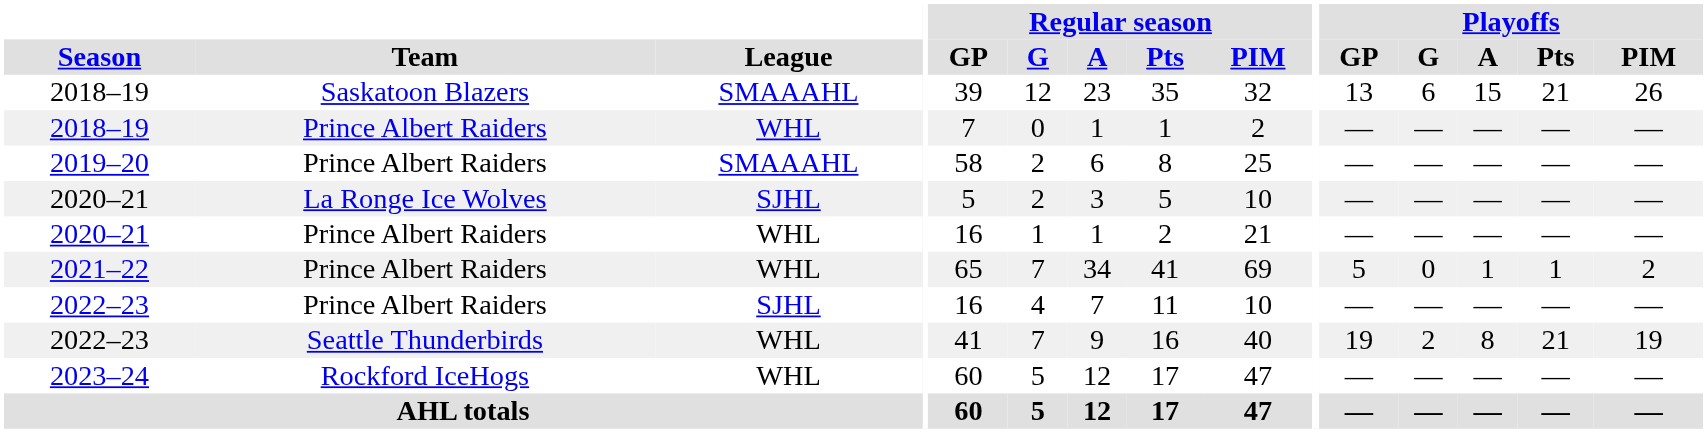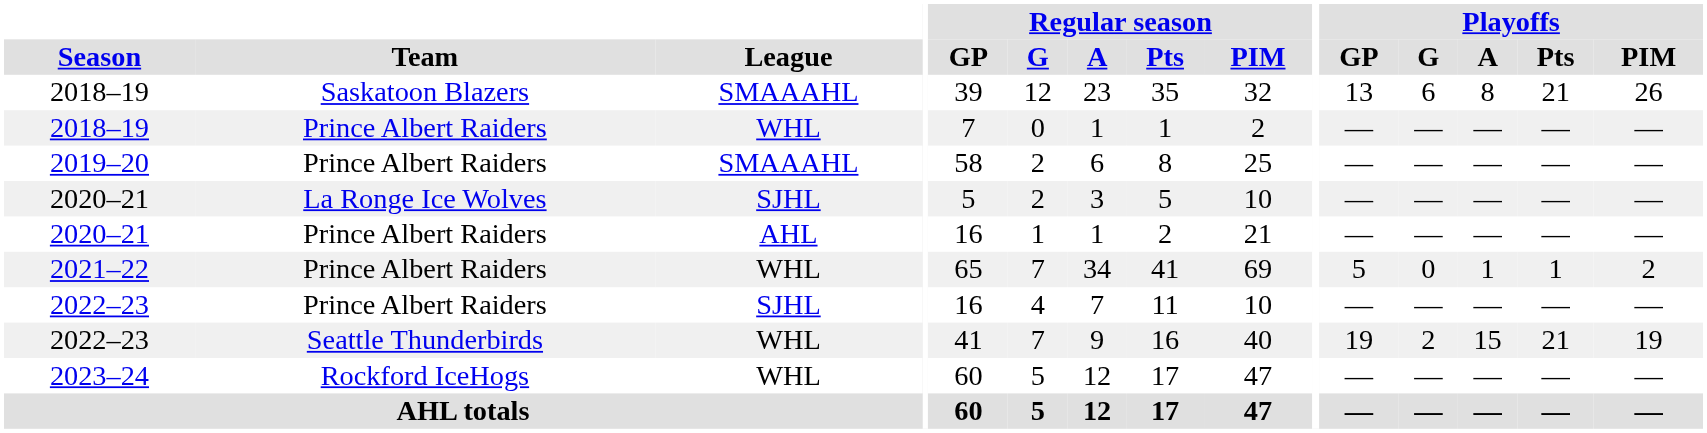 <table border="0" cellpadding="1" cellspacing="0" style="text-align:center; width:60em">
 <tr bgcolor="#e0e0e0">
 <th colspan="3" bgcolor="#ffffff"></th>
 <th rowspan="99" bgcolor="#ffffff"></th>
 <th colspan="5"><a href='#'>Regular season</a></th>
 <th rowspan="99" bgcolor="#ffffff"></th>
 <th colspan="5"><a href='#'>Playoffs</a></th>
 </tr>
 <tr bgcolor="#e0e0e0">
 <th><a href='#'>Season</a></th>
 <th>Team</th>
 <th>League</th>
 <th>GP</th>
 <th><a href='#'>G</a></th>
 <th><a href='#'>A</a></th>
 <th><a href='#'>Pts</a></th>
 <th><a href='#'>PIM</a></th>
 <th>GP</th>
 <th>G</th>
 <th>A</th>
 <th>Pts</th>
 <th>PIM</th>
 </tr>
 <tr>
 <td>2018–19</td>
 <td><a href='#'>Saskatoon Blazers</a></td>
 <td><a href='#'>SMAAAHL</a></td>
 <td>39</td>
 <td>12</td>
 <td>23</td>
 <td>35</td>
 <td>32</td>
 <td>13</td>
 <td>6</td>
-<td>15</td>
+<td>8</td>
 <td>21</td>
 <td>26</td>
 </tr>
 <tr bgcolor="#f0f0f0">
 <td><a href='#'>2018–19</a></td>
 <td><a href='#'>Prince Albert Raiders</a></td>
 <td><a href='#'>WHL</a></td>
 <td>7</td>
 <td>0</td>
 <td>1</td>
 <td>1</td>
 <td>2</td>
 <td>—</td>
 <td>—</td>
 <td>—</td>
 <td>—</td>
 <td>—</td>
 </tr>
 <tr>
 <td><a href='#'>2019–20</a></td>
 <td>Prince Albert Raiders</td>
 <td><a href='#'>SMAAAHL</a></td>
 <td>58</td>
 <td>2</td>
 <td>6</td>
 <td>8</td>
 <td>25</td>
 <td>—</td>
 <td>—</td>
 <td>—</td>
 <td>—</td>
 <td>—</td>
 </tr>
 <tr bgcolor="#f0f0f0">
 <td>2020–21</td>
 <td><a href='#'>La Ronge Ice Wolves</a></td>
 <td><a href='#'>SJHL</a></td>
 <td>5</td>
 <td>2</td>
 <td>3</td>
 <td>5</td>
 <td>10</td>
 <td>—</td>
 <td>—</td>
 <td>—</td>
 <td>—</td>
 <td>—</td>
 </tr>
 <tr>
 <td><a href='#'>2020–21</a></td>
 <td>Prince Albert Raiders</td>
-<td>WHL</td>
+<td><a href='#'>AHL</a></td>
 <td>16</td>
 <td>1</td>
 <td>1</td>
 <td>2</td>
 <td>21</td>
 <td>—</td>
 <td>—</td>
 <td>—</td>
 <td>—</td>
 <td>—</td>
 </tr>
 <tr bgcolor="#f0f0f0">
 <td><a href='#'>2021–22</a></td>
 <td>Prince Albert Raiders</td>
 <td>WHL</td>
 <td>65</td>
 <td>7</td>
 <td>34</td>
 <td>41</td>
 <td>69</td>
 <td>5</td>
 <td>0</td>
 <td>1</td>
 <td>1</td>
 <td>2</td>
 </tr>
 <tr>
 <td><a href='#'>2022–23</a></td>
 <td>Prince Albert Raiders</td>
 <td><a href='#'>SJHL</a></td>
 <td>16</td>
 <td>4</td>
 <td>7</td>
 <td>11</td>
 <td>10</td>
 <td>—</td>
 <td>—</td>
 <td>—</td>
 <td>—</td>
 <td>—</td>
 </tr>
 <tr bgcolor="#f0f0f0">
 <td>2022–23</td>
 <td><a href='#'>Seattle Thunderbirds</a></td>
 <td>WHL</td>
 <td>41</td>
 <td>7</td>
 <td>9</td>
 <td>16</td>
 <td>40</td>
 <td>19</td>
 <td>2</td>
-<td>8</td>
+<td>15</td>
 <td>21</td>
 <td>19</td>
 </tr>
 <tr>
 <td><a href='#'>2023–24</a></td>
 <td><a href='#'>Rockford IceHogs</a></td>
 <td>WHL</td>
 <td>60</td>
 <td>5</td>
 <td>12</td>
 <td>17</td>
 <td>47</td>
 <td>—</td>
 <td>—</td>
 <td>—</td>
 <td>—</td>
 <td>—</td>
 </tr>
 <tr bgcolor="#e0e0e0">
 <th colspan=3>AHL totals</th>
 <th>60</th>
 <th>5</th>
 <th>12</th>
 <th>17</th>
 <th>47</th>
 <th>—</th>
 <th>—</th>
 <th>—</th>
 <th>—</th>
 <th>—</th>
 </tr>
 </table>
